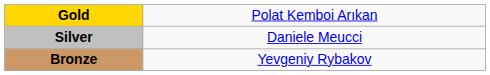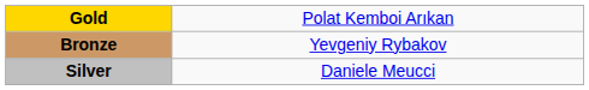 <table class="wikitable" style=" text-align:center; " width="35%">
 <tr>
 <td bgcolor="gold"><strong>Gold</strong></td>
 <td><a href='#'>Polat Kemboi Arıkan</a><br>  <small><em></em></small></td>
 </tr>
 <tr>
+<td bgcolor="CC9966"><strong>Bronze</strong></td>
+<td><a href='#'>Yevgeniy Rybakov</a><br>  <small><em></em></small></td>
+</tr>
+<tr>
 <td bgcolor="silver"><strong>Silver</strong></td>
 <td><a href='#'>Daniele Meucci</a><br>  <small><em></em></small></td>
 </tr>
-<tr>
-<td bgcolor="CC9966"><strong>Bronze</strong></td>
-<td><a href='#'>Yevgeniy Rybakov</a><br>  <small><em></em></small></td>
-</tr>
 </table>
